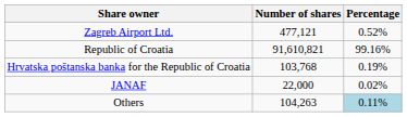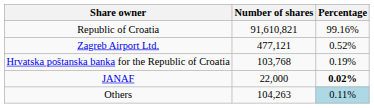 <table class="wikitable" style="margin: 1em auto;text-align:center;">
 <tr>
 <th>Share owner</th>
 <th>Number of shares</th>
 <th>Percentage</th>
 </tr>
 <tr>
+<td>Republic of Croatia</td>
+<td align=center>91,610,821</td>
+<td align=center>99.16%</td>
+</tr>
+<tr>
 <td><a href='#'>Zagreb Airport Ltd.</a></td>
 <td align=center>477,121</td>
 <td align=center>0.52%</td>
-</tr>
-<tr>
-<td>Republic of Croatia</td>
-<td align=center>91,610,821</td>
-<td align=center>99.16%</td>
 </tr>
 <tr>
 <td><a href='#'>Hrvatska poštanska banka</a> for the Republic of Croatia</td>
 <td align=center>103,768</td>
 <td align=center>0.19%</td>
 </tr>
 <tr>
 <td><a href='#'>JANAF</a></td>
 <td align=center>22,000</td>
-<td align=center>0.02%</td>
+<td align=center><strong>0.02%</strong></td>
 </tr>
 <tr>
 <td>Others</td>
 <td align="center">104,263</td>
 <td align="center" style="background: lightblue;">0.11%</td>
 </tr>
 </table>
